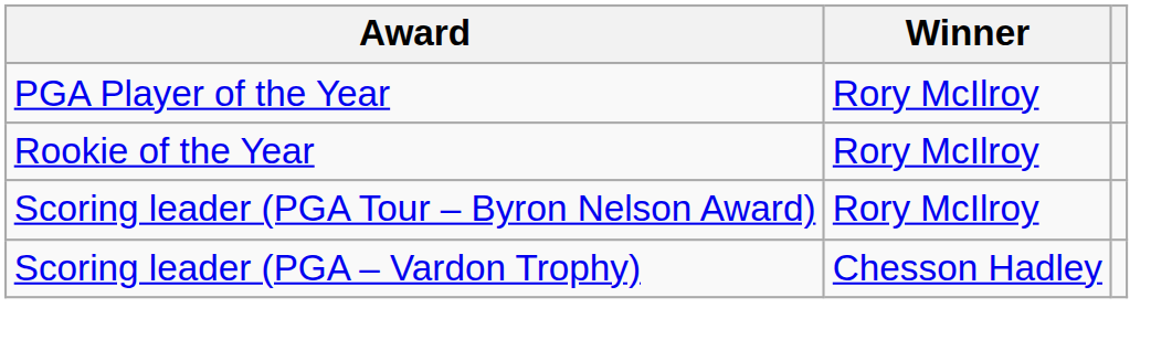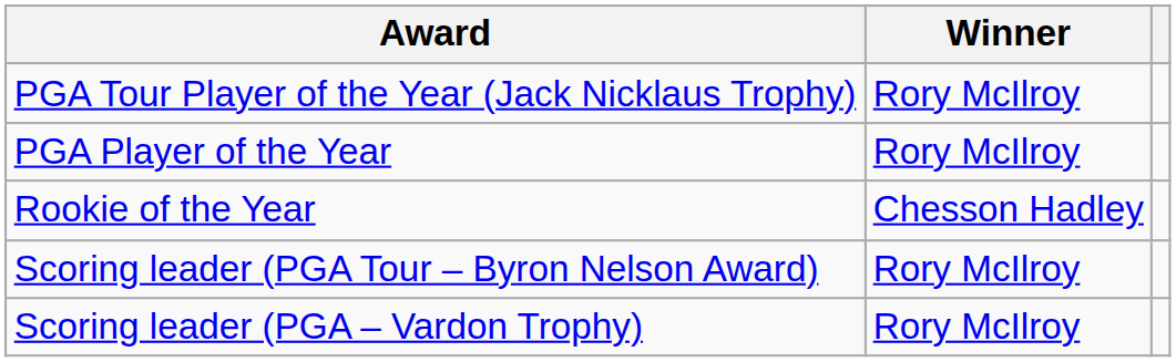 <table class="wikitable">
 <tr>
 <th>Award</th>
 <th>Winner</th>
 <th></th>
+</tr>
+<tr>
+<td><a href='#'>PGA Tour Player of the Year (Jack Nicklaus Trophy)</a></td>
+<td> <a href='#'>Rory McIlroy</a></td>
+<td></td>
 </tr>
 <tr>
 <td><a href='#'>PGA Player of the Year</a></td>
 <td> <a href='#'>Rory McIlroy</a></td>
 <td></td>
 </tr>
 <tr>
 <td><a href='#'>Rookie of the Year</a></td>
-<td> <a href='#'>Rory McIlroy</a></td>
+<td> <a href='#'>Chesson Hadley</a></td>
 <td></td>
 </tr>
 <tr>
 <td><a href='#'>Scoring leader (PGA Tour – Byron Nelson Award)</a></td>
 <td> <a href='#'>Rory McIlroy</a></td>
 <td></td>
 </tr>
 <tr>
 <td><a href='#'>Scoring leader (PGA – Vardon Trophy)</a></td>
-<td> <a href='#'>Chesson Hadley</a></td>
+<td> <a href='#'>Rory McIlroy</a></td>
 <td></td>
 </tr>
 </table>
